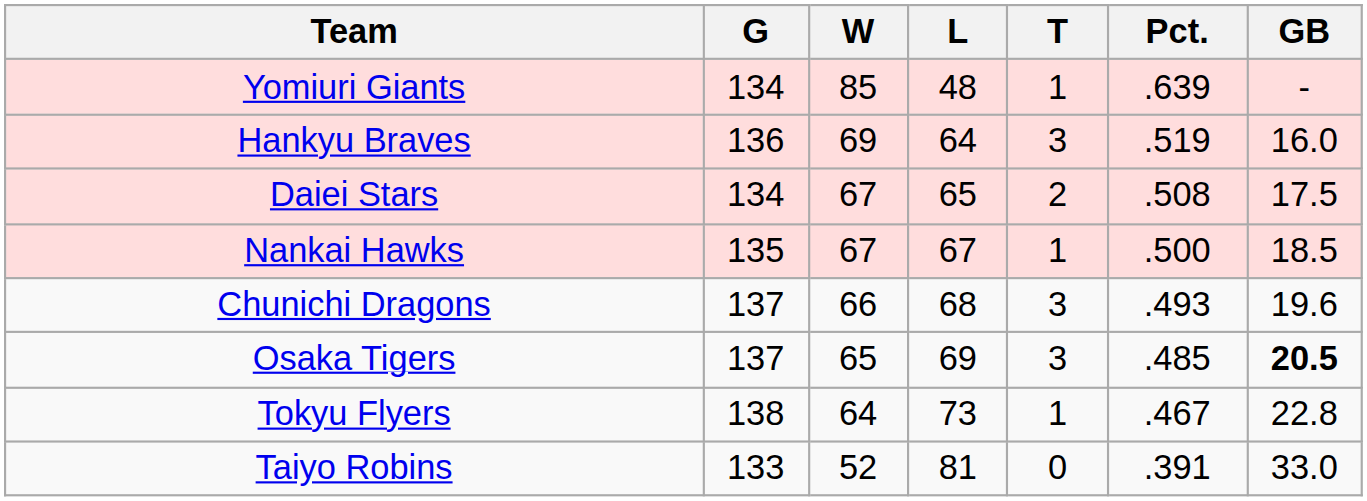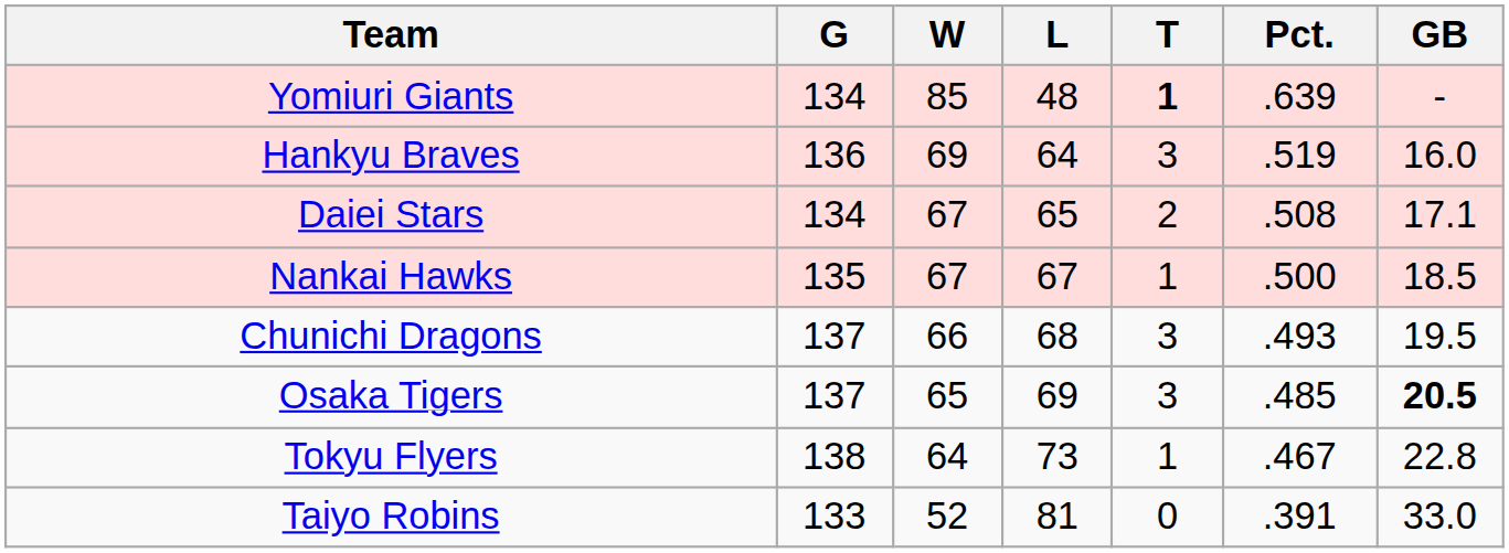 <table class="wikitable" width="50%" style="text-align:center;">
 <tr>
 <th width="35%">Team</th>
 <th width="5%">G</th>
 <th width="5%">W</th>
 <th width="5%">L</th>
 <th width="5%">T</th>
 <th width="7%">Pct.</th>
 <th width="5%">GB</th>
 </tr>
 <tr style="background-color:#fdd">
 <td><a href='#'>Yomiuri Giants</a></td>
 <td>134</td>
 <td>85</td>
 <td>48</td>
-<td>1</td>
+<td><strong>1</strong></td>
 <td>.639</td>
 <td>-</td>
 </tr>
 <tr style="background-color:#fdd">
 <td><a href='#'>Hankyu Braves</a></td>
 <td>136</td>
 <td>69</td>
 <td>64</td>
 <td>3</td>
 <td>.519</td>
 <td>16.0</td>
 </tr>
 <tr style="background-color:#fdd">
 <td><a href='#'>Daiei Stars</a></td>
 <td>134</td>
 <td>67</td>
 <td>65</td>
 <td>2</td>
 <td>.508</td>
-<td>17.5</td>
+<td>17.1</td>
 </tr>
 <tr style="background-color:#fdd">
 <td><a href='#'>Nankai Hawks</a></td>
 <td>135</td>
 <td>67</td>
 <td>67</td>
 <td>1</td>
 <td>.500</td>
 <td>18.5</td>
 </tr>
 <tr>
 <td><a href='#'>Chunichi Dragons</a></td>
 <td>137</td>
 <td>66</td>
 <td>68</td>
 <td>3</td>
 <td>.493</td>
-<td>19.6</td>
+<td>19.5</td>
 </tr>
 <tr>
 <td><a href='#'>Osaka Tigers</a></td>
 <td>137</td>
 <td>65</td>
 <td>69</td>
 <td>3</td>
 <td>.485</td>
 <td><strong>20.5</strong></td>
 </tr>
 <tr>
 <td><a href='#'>Tokyu Flyers</a></td>
 <td>138</td>
 <td>64</td>
 <td>73</td>
 <td>1</td>
 <td>.467</td>
 <td>22.8</td>
 </tr>
 <tr>
 <td><a href='#'>Taiyo Robins</a></td>
 <td>133</td>
 <td>52</td>
 <td>81</td>
 <td>0</td>
 <td>.391</td>
 <td>33.0</td>
 </tr>
 </table>
